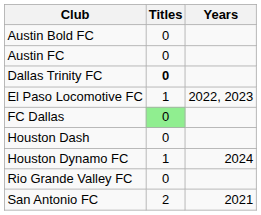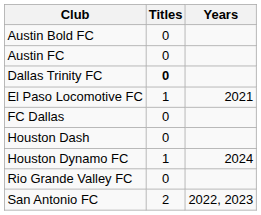 <table class="wikitable">
 <tr>
 <th>Club</th>
 <th>Titles</th>
 <th>Years</th>
 </tr>
 <tr>
 <td>Austin Bold FC</td>
 <td align=center>0</td>
 <td align=right></td>
 </tr>
 <tr>
 <td>Austin FC</td>
 <td align=center>0</td>
 <td align=right></td>
 </tr>
 <tr>
 <td>Dallas Trinity FC</td>
 <td align=center><strong>0</strong></td>
 <td align=right></td>
 </tr>
 <tr>
 <td>El Paso Locomotive FC</td>
 <td align=center>1</td>
-<td align=right>2022, 2023</td>
+<td align=right>2021</td>
 </tr>
 <tr>
 <td>FC Dallas</td>
-<td align=center style="background: lightgreen;">0</td>
+<td align=center>0</td>
 <td align=right></td>
 </tr>
 <tr>
 <td>Houston Dash</td>
 <td align=center>0</td>
 <td align=right></td>
 </tr>
 <tr>
 <td>Houston Dynamo FC</td>
 <td align=center>1</td>
 <td align=right>2024</td>
 </tr>
 <tr>
 <td>Rio Grande Valley FC</td>
 <td align=center>0</td>
 <td align=right></td>
 </tr>
 <tr>
 <td>San Antonio FC</td>
 <td align=center>2</td>
-<td align=right>2021</td>
+<td align=right>2022, 2023</td>
 </tr>
 </table>
